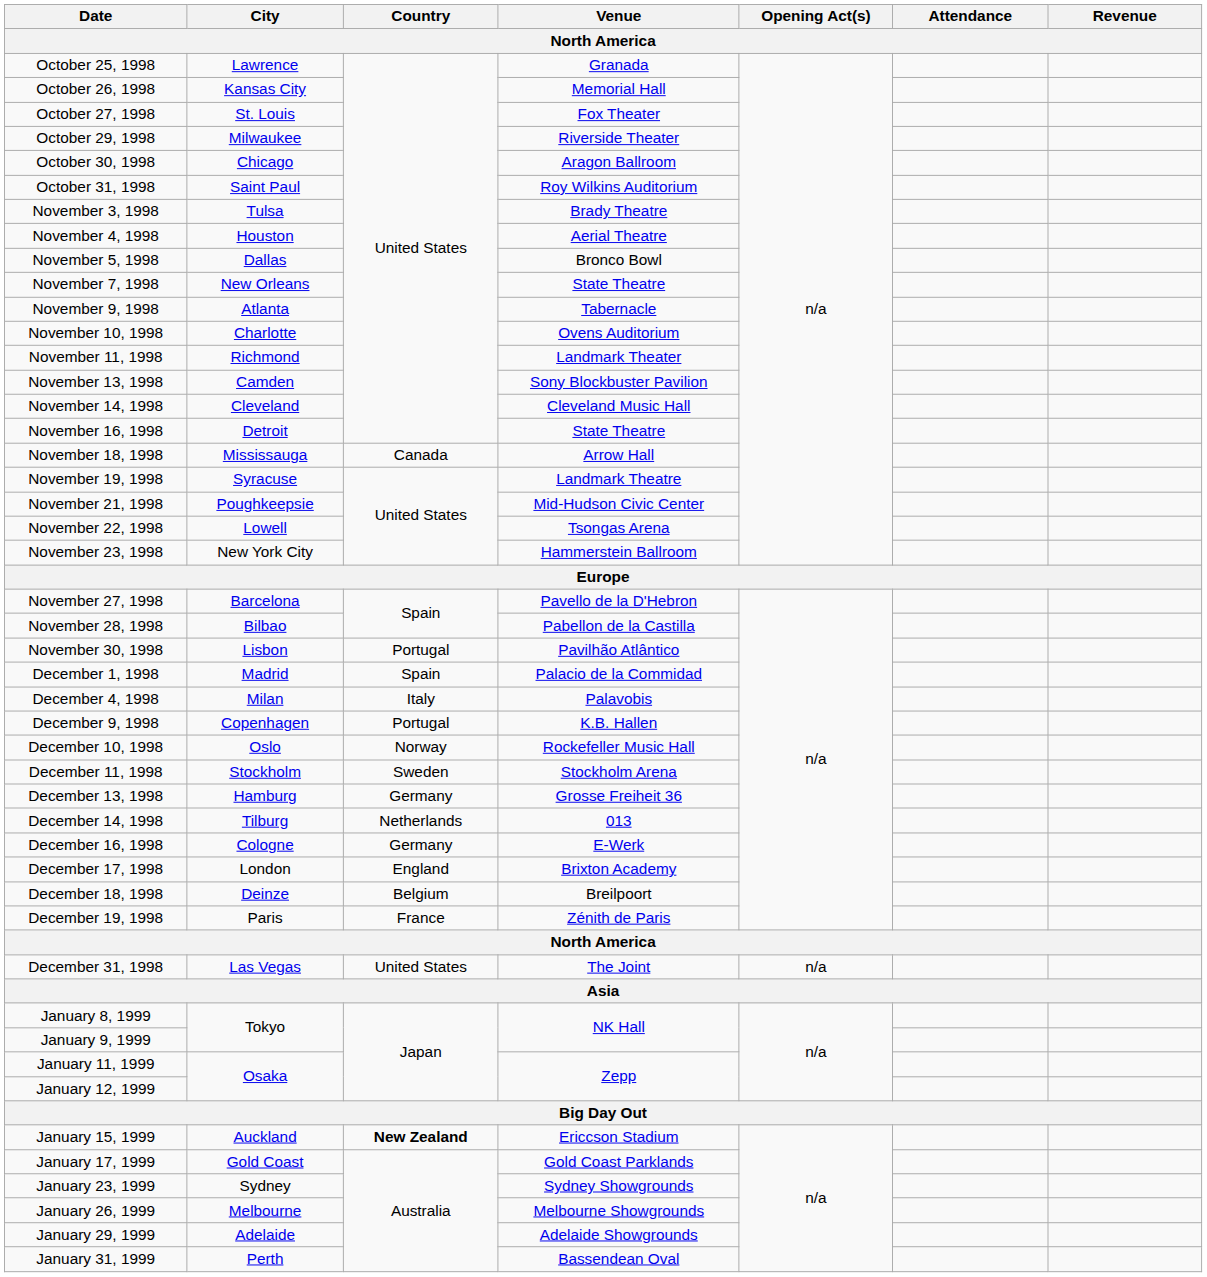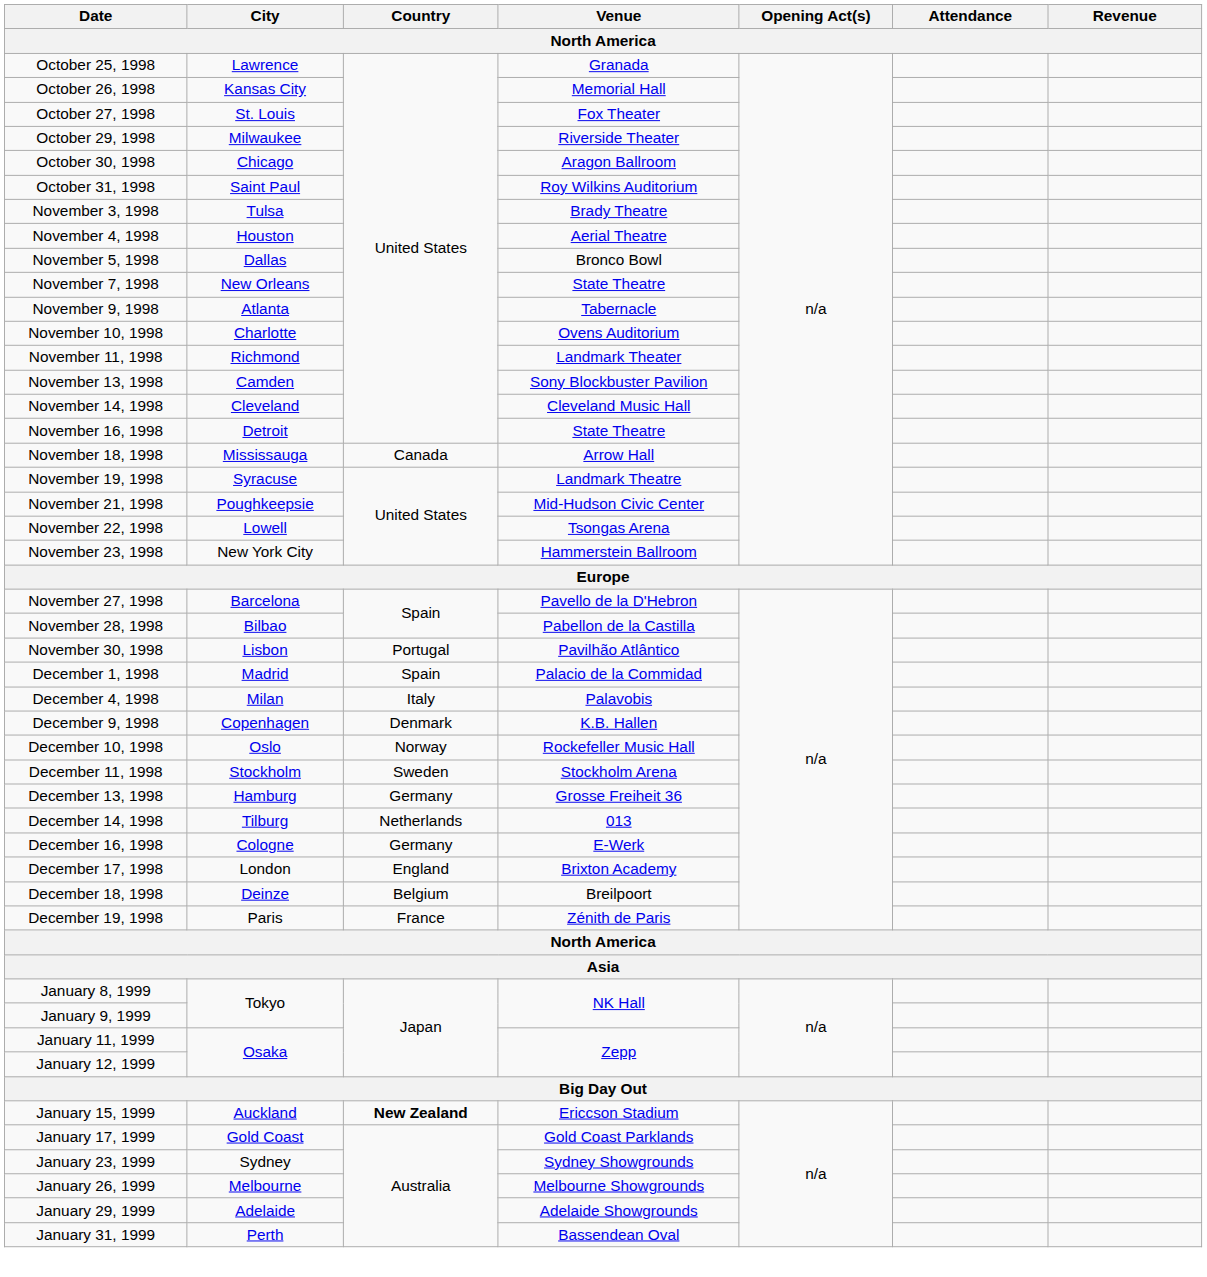 <table class="wikitable" style="text-align:center;">
 <tr>
 <th scope="col" style="width:12em;">Date</th>
 <th scope="col" style="width:10em;">City</th>
 <th scope="col" style="width:10em;">Country</th>
 <th scope="col" style="width:16em;">Venue</th>
 <th scope="col" style="width:10em;">Opening Act(s)</th>
 <th scope="col" style="width:10em;">Attendance</th>
 <th scope="col" style="width:10em;">Revenue</th>
 </tr>
 <tr>
 <th colspan="7">North America</th>
 </tr>
 <tr>
 <td>October 25, 1998</td>
 <td><a href='#'>Lawrence</a></td>
 <td rowspan="16">United States</td>
 <td><a href='#'>Granada</a></td>
 <td rowspan="21">n/a</td>
 <td></td>
 <td></td>
 </tr>
 <tr>
 <td>October 26, 1998</td>
 <td><a href='#'>Kansas City</a></td>
 <td><a href='#'>Memorial Hall</a></td>
 <td></td>
 <td></td>
 </tr>
 <tr>
 <td>October 27, 1998</td>
 <td><a href='#'>St. Louis</a></td>
 <td><a href='#'>Fox Theater</a></td>
 <td></td>
 <td></td>
 </tr>
 <tr>
 <td>October 29, 1998</td>
 <td><a href='#'>Milwaukee</a></td>
 <td><a href='#'>Riverside Theater</a></td>
 <td></td>
 <td></td>
 </tr>
 <tr>
 <td>October 30, 1998</td>
 <td><a href='#'>Chicago</a></td>
 <td><a href='#'>Aragon Ballroom</a></td>
 <td></td>
 <td></td>
 </tr>
 <tr>
 <td>October 31, 1998</td>
 <td><a href='#'>Saint Paul</a></td>
 <td><a href='#'>Roy Wilkins Auditorium</a></td>
 <td></td>
 <td></td>
 </tr>
 <tr>
 <td>November 3, 1998</td>
 <td><a href='#'>Tulsa</a></td>
 <td><a href='#'>Brady Theatre</a></td>
 <td></td>
 <td></td>
 </tr>
 <tr>
 <td>November 4, 1998</td>
 <td><a href='#'>Houston</a></td>
 <td><a href='#'>Aerial Theatre</a></td>
 <td></td>
 <td></td>
 </tr>
 <tr>
 <td>November 5, 1998</td>
 <td><a href='#'>Dallas</a></td>
 <td>Bronco Bowl</td>
 <td></td>
 <td></td>
 </tr>
 <tr>
 <td>November 7, 1998</td>
 <td><a href='#'>New Orleans</a></td>
 <td><a href='#'>State Theatre</a></td>
 <td></td>
 <td></td>
 </tr>
 <tr>
 <td>November 9, 1998</td>
 <td><a href='#'>Atlanta</a></td>
 <td><a href='#'>Tabernacle</a></td>
 <td></td>
 <td></td>
 </tr>
 <tr>
 <td>November 10, 1998</td>
 <td><a href='#'>Charlotte</a></td>
 <td><a href='#'>Ovens Auditorium</a></td>
 <td></td>
 <td></td>
 </tr>
 <tr>
 <td>November 11, 1998</td>
 <td><a href='#'>Richmond</a></td>
 <td><a href='#'>Landmark Theater</a></td>
 <td></td>
 <td></td>
 </tr>
 <tr>
 <td>November 13, 1998</td>
 <td><a href='#'>Camden</a></td>
 <td><a href='#'>Sony Blockbuster Pavilion</a></td>
 <td></td>
 <td></td>
 </tr>
 <tr>
 <td>November 14, 1998</td>
 <td><a href='#'>Cleveland</a></td>
 <td><a href='#'>Cleveland Music Hall</a></td>
 <td></td>
 <td></td>
 </tr>
 <tr>
 <td>November 16, 1998</td>
 <td><a href='#'>Detroit</a></td>
 <td><a href='#'>State Theatre</a></td>
 <td></td>
 <td></td>
 </tr>
 <tr>
 <td>November 18, 1998</td>
 <td><a href='#'>Mississauga</a></td>
 <td>Canada</td>
 <td><a href='#'>Arrow Hall</a></td>
 <td></td>
 <td></td>
 </tr>
 <tr>
 <td>November 19, 1998</td>
 <td><a href='#'>Syracuse</a></td>
 <td rowspan="4">United States</td>
 <td><a href='#'>Landmark Theatre</a></td>
 <td></td>
 <td></td>
 </tr>
 <tr>
 <td>November 21, 1998</td>
 <td><a href='#'>Poughkeepsie</a></td>
 <td><a href='#'>Mid-Hudson Civic Center</a></td>
 <td></td>
 <td></td>
 </tr>
 <tr>
 <td>November 22, 1998</td>
 <td><a href='#'>Lowell</a></td>
 <td><a href='#'>Tsongas Arena</a></td>
 <td></td>
 <td></td>
 </tr>
 <tr>
 <td>November 23, 1998</td>
 <td>New York City</td>
 <td><a href='#'>Hammerstein Ballroom</a></td>
 <td></td>
 <td></td>
 </tr>
 <tr>
 <th colspan="7">Europe</th>
 </tr>
 <tr>
 <td>November 27, 1998</td>
 <td><a href='#'>Barcelona</a></td>
 <td rowspan="2">Spain</td>
 <td><a href='#'>Pavello de la D'Hebron</a></td>
 <td rowspan="14">n/a</td>
 <td></td>
 <td></td>
 </tr>
 <tr>
 <td>November 28, 1998</td>
 <td><a href='#'>Bilbao</a></td>
 <td><a href='#'>Pabellon de la Castilla</a></td>
 <td></td>
 <td></td>
 </tr>
 <tr>
 <td>November 30, 1998</td>
 <td><a href='#'>Lisbon</a></td>
 <td>Portugal</td>
 <td><a href='#'>Pavilhão Atlântico</a></td>
 <td></td>
 <td></td>
 </tr>
 <tr>
 <td>December 1, 1998</td>
 <td><a href='#'>Madrid</a></td>
 <td>Spain</td>
 <td><a href='#'>Palacio de la Commidad</a></td>
 <td></td>
 <td></td>
 </tr>
 <tr>
 <td>December 4, 1998</td>
 <td><a href='#'>Milan</a></td>
 <td>Italy</td>
 <td><a href='#'>Palavobis</a></td>
 <td></td>
 <td></td>
 </tr>
 <tr>
 <td>December 9, 1998</td>
 <td><a href='#'>Copenhagen</a></td>
-<td>Portugal</td>
+<td>Denmark</td>
 <td><a href='#'>K.B. Hallen</a></td>
 <td></td>
 <td></td>
 </tr>
 <tr>
 <td>December 10, 1998</td>
 <td><a href='#'>Oslo</a></td>
 <td>Norway</td>
 <td><a href='#'>Rockefeller Music Hall</a></td>
 <td></td>
 <td></td>
 </tr>
 <tr>
 <td>December 11, 1998</td>
 <td><a href='#'>Stockholm</a></td>
 <td>Sweden</td>
 <td><a href='#'>Stockholm Arena</a></td>
 <td></td>
 <td></td>
 </tr>
 <tr>
 <td>December 13, 1998</td>
 <td><a href='#'>Hamburg</a></td>
 <td>Germany</td>
 <td><a href='#'>Grosse Freiheit 36</a></td>
 <td></td>
 <td></td>
 </tr>
 <tr>
 <td>December 14, 1998</td>
 <td><a href='#'>Tilburg</a></td>
 <td>Netherlands</td>
 <td><a href='#'>013</a></td>
 <td></td>
 <td></td>
 </tr>
 <tr>
 <td>December 16, 1998</td>
 <td><a href='#'>Cologne</a></td>
 <td>Germany</td>
 <td><a href='#'>E-Werk</a></td>
 <td></td>
 <td></td>
 </tr>
 <tr>
 <td>December 17, 1998</td>
 <td>London</td>
 <td>England</td>
 <td><a href='#'>Brixton Academy</a></td>
 <td></td>
 <td></td>
 </tr>
 <tr>
 <td>December 18, 1998</td>
 <td><a href='#'>Deinze</a></td>
 <td>Belgium</td>
 <td>Breilpoort</td>
 <td></td>
 <td></td>
 </tr>
 <tr>
 <td>December 19, 1998</td>
 <td>Paris</td>
 <td>France</td>
 <td><a href='#'>Zénith de Paris</a></td>
 <td></td>
 <td></td>
 </tr>
 <tr>
 <th colspan="7">North America</th>
-</tr>
-<tr>
-<td>December 31, 1998</td>
-<td><a href='#'>Las Vegas</a></td>
-<td>United States</td>
-<td><a href='#'>The Joint</a></td>
-<td rowspan="1">n/a</td>
-<td></td>
-<td></td>
 </tr>
 <tr>
 <th colspan="7">Asia</th>
 </tr>
 <tr>
 <td>January 8, 1999</td>
 <td rowspan="2">Tokyo</td>
 <td rowspan="4">Japan</td>
 <td rowspan="2"><a href='#'>NK Hall</a></td>
 <td rowspan="4">n/a</td>
 <td></td>
 <td></td>
 </tr>
 <tr>
 <td>January 9, 1999</td>
 <td></td>
 <td></td>
 </tr>
 <tr>
 <td>January 11, 1999</td>
 <td rowspan="2"><a href='#'>Osaka</a></td>
 <td rowspan="2"><a href='#'>Zepp</a></td>
 <td></td>
 <td></td>
 </tr>
 <tr>
 <td>January 12, 1999</td>
 <td></td>
 <td></td>
 </tr>
 <tr>
 <th colspan="7">Big Day Out</th>
 </tr>
 <tr>
 <td>January 15, 1999</td>
 <td><a href='#'>Auckland</a></td>
 <td><strong>New Zealand</strong></td>
 <td><a href='#'>Ericcson Stadium</a></td>
 <td rowspan="6">n/a</td>
 <td></td>
 <td></td>
 </tr>
 <tr>
 <td>January 17, 1999</td>
 <td><a href='#'>Gold Coast</a></td>
 <td rowspan="5">Australia</td>
 <td><a href='#'>Gold Coast Parklands</a></td>
 <td></td>
 <td></td>
 </tr>
 <tr>
 <td>January 23, 1999</td>
 <td>Sydney</td>
 <td><a href='#'>Sydney Showgrounds</a></td>
 <td></td>
 <td></td>
 </tr>
 <tr>
 <td>January 26, 1999</td>
 <td><a href='#'>Melbourne</a></td>
 <td><a href='#'>Melbourne Showgrounds</a></td>
 <td></td>
 <td></td>
 </tr>
 <tr>
 <td>January 29, 1999</td>
 <td><a href='#'>Adelaide</a></td>
 <td><a href='#'>Adelaide Showgrounds</a></td>
 <td></td>
 <td></td>
 </tr>
 <tr>
 <td>January 31, 1999</td>
 <td><a href='#'>Perth</a></td>
 <td><a href='#'>Bassendean Oval</a></td>
 <td></td>
 <td></td>
 </tr>
 </table>
